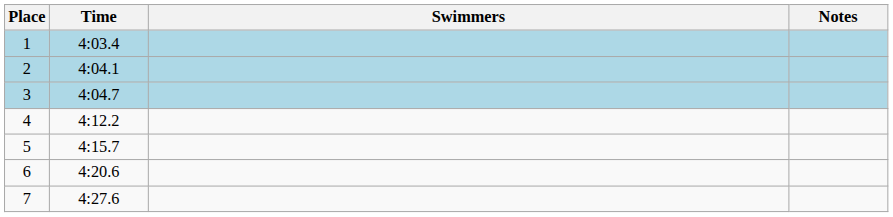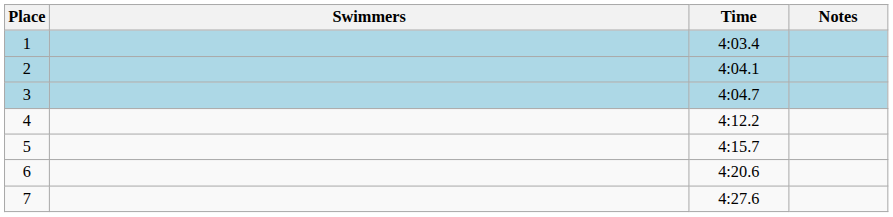 <table class=wikitable style="text-align:center">
 <tr>
 <th>Place</th>
+<th width=620>Swimmers</th>
 <th width=90>Time</th>
-<th width=620>Swimmers</th>
 <th width=90>Notes</th>
 </tr>
 <tr bgcolor=lightblue>
 <td>1</td>
+<td align=left></td>
 <td>4:03.4</td>
-<td align=left></td>
 <td></td>
 </tr>
 <tr bgcolor=lightblue>
 <td>2</td>
+<td align=left></td>
 <td>4:04.1</td>
-<td align=left></td>
 <td></td>
 </tr>
 <tr bgcolor=lightblue>
 <td>3</td>
+<td align=left></td>
 <td>4:04.7</td>
-<td align=left></td>
 <td></td>
 </tr>
 <tr>
 <td>4</td>
+<td align=left></td>
 <td>4:12.2</td>
-<td align=left></td>
 <td></td>
 </tr>
 <tr>
 <td>5</td>
+<td align=left></td>
 <td>4:15.7</td>
-<td align=left></td>
 <td></td>
 </tr>
 <tr>
 <td>6</td>
+<td align=left></td>
 <td>4:20.6</td>
-<td align=left></td>
 <td></td>
 </tr>
 <tr>
 <td>7</td>
+<td align=left></td>
 <td>4:27.6</td>
-<td align=left></td>
 <td></td>
 </tr>
 </table>
